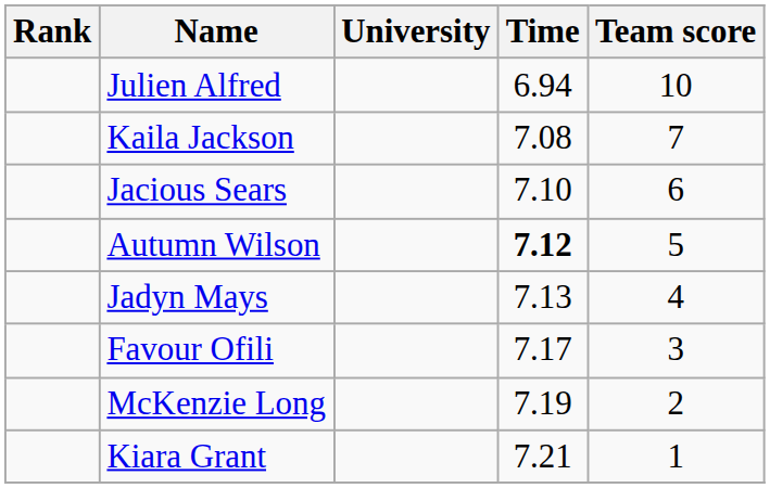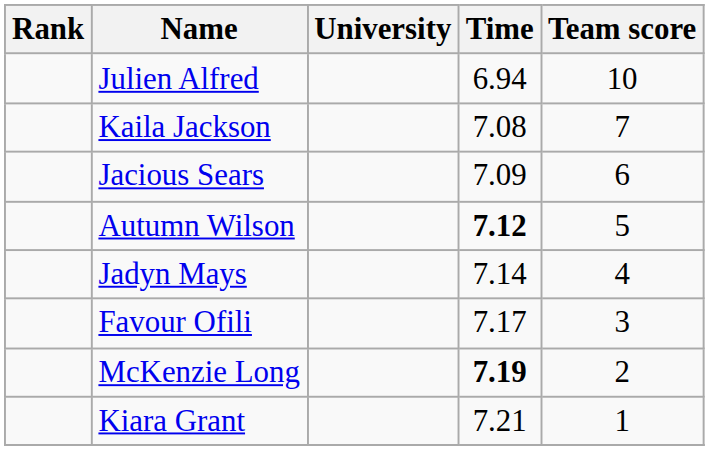 <table class="wikitable sortable" style="text-align:center">
 <tr>
 <th>Rank</th>
 <th>Name</th>
 <th>University</th>
 <th>Time</th>
 <th>Team score</th>
 </tr>
 <tr>
 <td></td>
 <td align=left> <a href='#'>Julien Alfred</a></td>
 <td></td>
 <td>6.94</td>
 <td>10</td>
 </tr>
 <tr>
 <td></td>
 <td align=left> <a href='#'>Kaila Jackson</a></td>
 <td></td>
 <td>7.08</td>
 <td>7</td>
 </tr>
 <tr>
 <td></td>
 <td align=left> <a href='#'>Jacious Sears</a></td>
 <td></td>
-<td>7.10</td>
+<td>7.09</td>
 <td>6</td>
 </tr>
 <tr>
 <td></td>
 <td align=left> <a href='#'>Autumn Wilson</a></td>
 <td></td>
 <td><strong>7.12</strong></td>
 <td>5</td>
 </tr>
 <tr>
 <td></td>
 <td align=left> <a href='#'>Jadyn Mays</a></td>
 <td></td>
-<td>7.13</td>
+<td>7.14</td>
 <td>4</td>
 </tr>
 <tr>
 <td></td>
 <td align=left> <a href='#'>Favour Ofili</a></td>
 <td></td>
 <td>7.17</td>
 <td>3</td>
 </tr>
 <tr>
 <td></td>
 <td align=left> <a href='#'>McKenzie Long</a></td>
 <td></td>
-<td>7.19</td>
+<td><strong>7.19</strong></td>
 <td>2</td>
 </tr>
 <tr>
 <td></td>
 <td align=left> <a href='#'>Kiara Grant</a></td>
 <td></td>
 <td>7.21</td>
 <td>1</td>
 </tr>
 <tr>
 </tr>
 </table>
